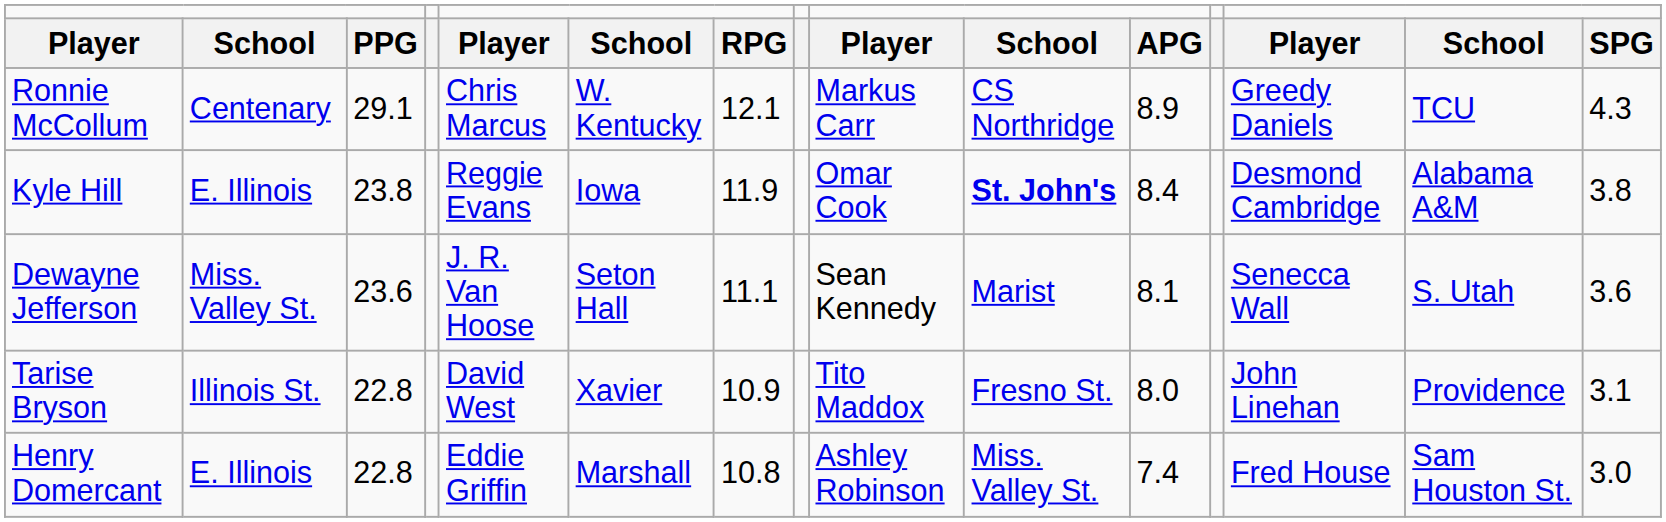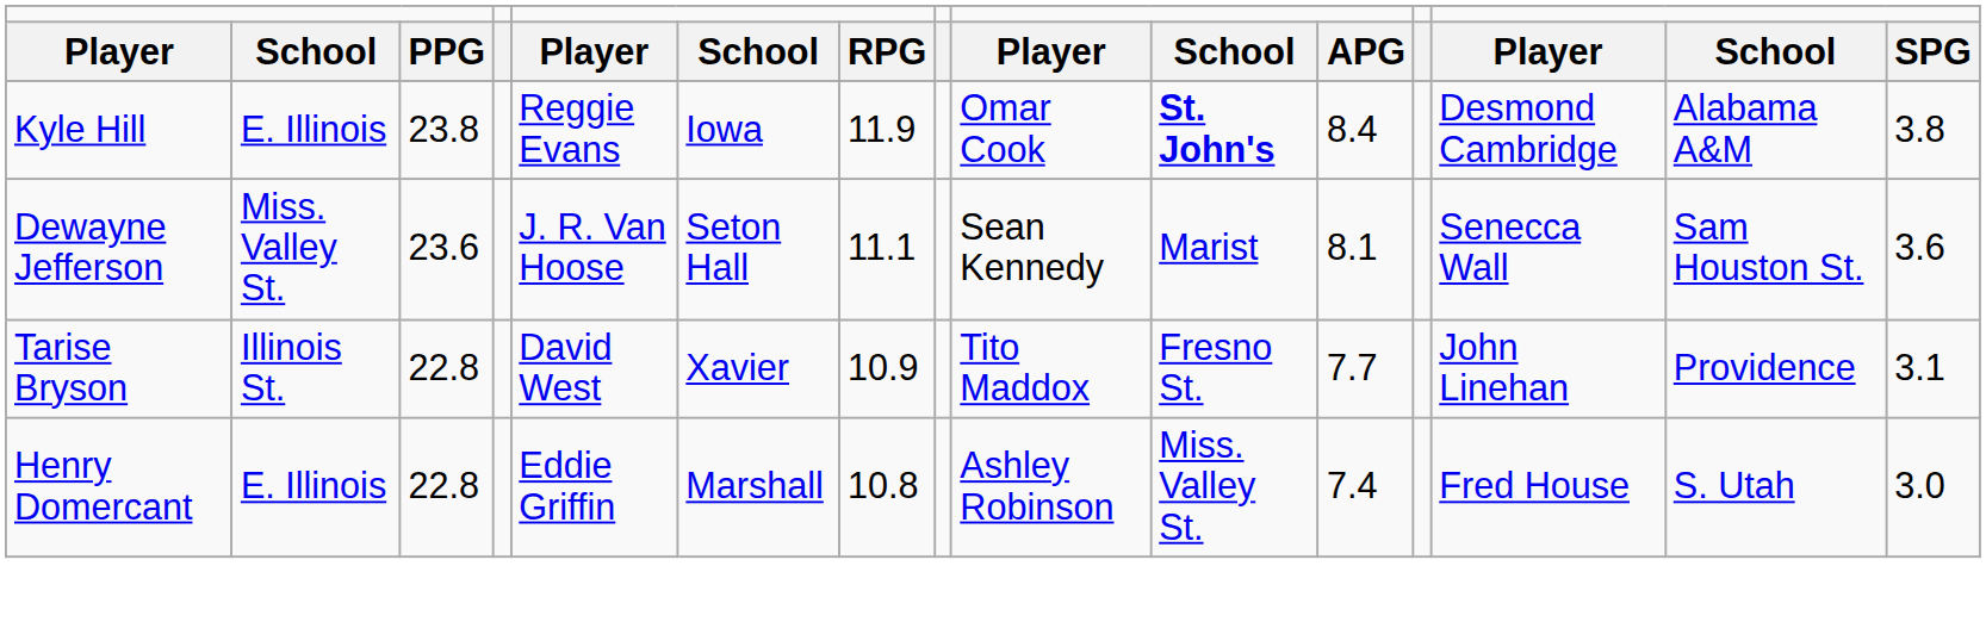 <table class="wikitable" style="text-align: left;">
 <tr>
 <td colspan=3></td>
 <td></td>
 <td colspan=3></td>
 <td></td>
 <td colspan=3></td>
 <td></td>
 <td colspan=3></td>
 </tr>
 <tr>
 <th>Player</th>
 <th>School</th>
 <th>PPG</th>
 <th></th>
 <th>Player</th>
 <th>School</th>
 <th>RPG</th>
 <th></th>
 <th>Player</th>
 <th>School</th>
 <th>APG</th>
 <th></th>
 <th>Player</th>
 <th>School</th>
 <th>SPG</th>
-</tr>
-<tr>
-<td align="left"><a href='#'>Ronnie McCollum</a></td>
-<td><a href='#'>Centenary</a></td>
-<td>29.1</td>
-<td></td>
-<td><a href='#'>Chris Marcus</a></td>
-<td><a href='#'>W. Kentucky</a></td>
-<td>12.1</td>
-<td></td>
-<td><a href='#'>Markus Carr</a></td>
-<td><a href='#'>CS Northridge</a></td>
-<td>8.9</td>
-<td></td>
-<td><a href='#'>Greedy Daniels</a></td>
-<td><a href='#'>TCU</a></td>
-<td>4.3</td>
 </tr>
 <tr>
 <td align="left"><a href='#'>Kyle Hill</a></td>
 <td><a href='#'>E. Illinois</a></td>
 <td>23.8</td>
 <td></td>
 <td><a href='#'>Reggie Evans</a></td>
 <td><a href='#'>Iowa</a></td>
 <td>11.9</td>
 <td></td>
 <td><a href='#'>Omar Cook</a></td>
 <td><strong><a href='#'>St. John's</a></strong></td>
 <td>8.4</td>
 <td></td>
 <td><a href='#'>Desmond Cambridge</a></td>
 <td><a href='#'>Alabama A&M</a></td>
 <td>3.8</td>
 </tr>
 <tr>
 <td align="left"><a href='#'>Dewayne Jefferson</a></td>
 <td><a href='#'>Miss. Valley St.</a></td>
 <td>23.6</td>
 <td></td>
 <td><a href='#'>J. R. Van Hoose</a></td>
 <td><a href='#'>Seton Hall</a></td>
 <td>11.1</td>
 <td></td>
 <td>Sean Kennedy</td>
 <td><a href='#'>Marist</a></td>
 <td>8.1</td>
 <td></td>
 <td><a href='#'>Senecca Wall</a></td>
-<td><a href='#'>S. Utah</a></td>
+<td><a href='#'>Sam Houston St.</a></td>
 <td>3.6</td>
 </tr>
 <tr>
 <td align="left"><a href='#'>Tarise Bryson</a></td>
 <td><a href='#'>Illinois St.</a></td>
 <td>22.8</td>
 <td></td>
 <td><a href='#'>David West</a></td>
 <td><a href='#'>Xavier</a></td>
 <td>10.9</td>
 <td></td>
 <td><a href='#'>Tito Maddox</a></td>
 <td><a href='#'>Fresno St.</a></td>
-<td>8.0</td>
+<td>7.7</td>
 <td></td>
 <td><a href='#'>John Linehan</a></td>
 <td><a href='#'>Providence</a></td>
 <td>3.1</td>
 </tr>
 <tr>
 <td align="left"><a href='#'>Henry Domercant</a></td>
 <td><a href='#'>E. Illinois</a></td>
 <td>22.8</td>
 <td></td>
 <td><a href='#'>Eddie Griffin</a></td>
 <td><a href='#'>Marshall</a></td>
 <td>10.8</td>
 <td></td>
 <td><a href='#'>Ashley Robinson</a></td>
 <td><a href='#'>Miss. Valley St.</a></td>
 <td>7.4</td>
 <td></td>
 <td><a href='#'>Fred House</a></td>
-<td><a href='#'>Sam Houston St.</a></td>
+<td><a href='#'>S. Utah</a></td>
 <td>3.0</td>
 </tr>
 </table>
